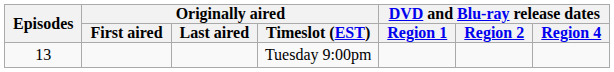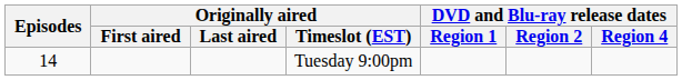 <table class="wikitable plainrowheaders" style="text-align:center;">
 <tr>
 <th style="padding:0 8px;" rowspan="2">Episodes</th>
 <th style="padding:0 8px;" colspan="3">Originally aired</th>
 <th scope="col" style="padding:0 8px" colspan="3"><a href='#'>DVD</a> and <a href='#'>Blu-ray</a> release dates</th>
 </tr>
 <tr>
 <th style="padding:0 8px;">First aired</th>
 <th style="padding:0 8px;">Last aired</th>
 <th style="padding:0 8px;">Timeslot (<a href='#'>EST</a>)</th>
 <th style="padding: 0 8px"><a href='#'>Region 1</a></th>
 <th style="padding: 0 8px"><a href='#'>Region 2</a></th>
 <th style="padding: 0 8px"><a href='#'>Region 4</a></th>
 </tr>
 <tr>
-<td>13</td>
+<td>14</td>
 <td></td>
 <td></td>
 <td>Tuesday 9:00pm</td>
 <td></td>
 <td></td>
 <td></td>
 </tr>
 <tr>
 </tr>
 </table>
